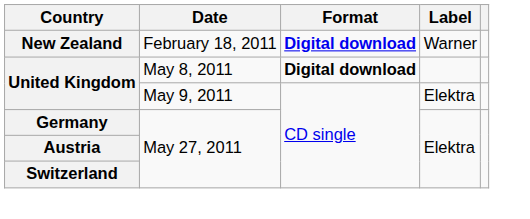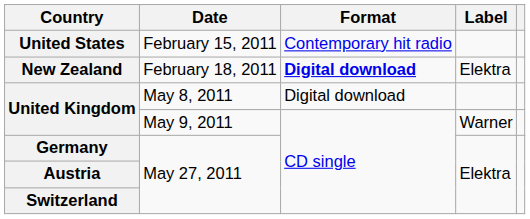 <table class="wikitable plainrowheaders">
 <tr>
 <th scope="col">Country</th>
 <th scope="col">Date</th>
 <th scope="col">Format</th>
 <th scope="col">Label</th>
 <th scope="col"></th>
 </tr>
 <tr>
+<th scope="row">United States</th>
+<td>February 15, 2011</td>
+<td><a href='#'>Contemporary hit radio</a></td>
+<td></td>
+<td></td>
+</tr>
+<tr>
 <th scope="row">New Zealand</th>
 <td>February 18, 2011</td>
 <td><strong><a href='#'>Digital download</a></strong></td>
-<td>Warner</td>
+<td>Elektra</td>
 <td></td>
 </tr>
 <tr>
 <th scope="row" rowspan="2">United Kingdom</th>
 <td>May 8, 2011</td>
-<td><strong>Digital download</strong></td>
+<td>Digital download</td>
 <td></td>
 <td></td>
 </tr>
 <tr>
 <td>May 9, 2011</td>
 <td rowspan="4"><a href='#'>CD single</a></td>
-<td>Elektra</td>
+<td>Warner</td>
 <td></td>
 </tr>
 <tr>
 <th scope="row">Germany</th>
 <td rowspan="3">May 27, 2011</td>
 <td rowspan="3">Elektra</td>
 <td rowspan="3"></td>
 </tr>
 <tr>
 <th scope="row">Austria</th>
 </tr>
 <tr>
 <th scope="row">Switzerland</th>
 </tr>
 </table>
